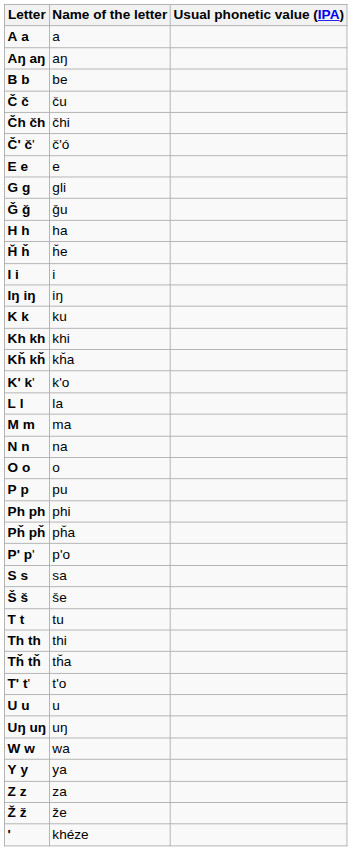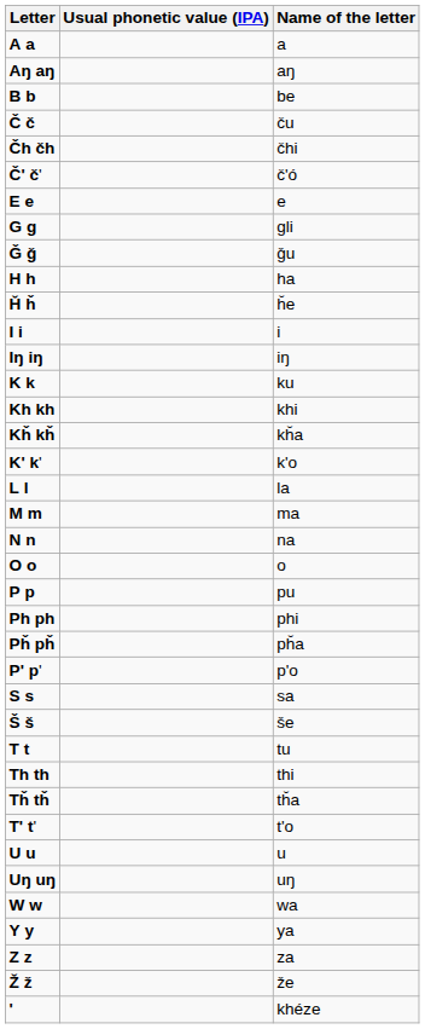 <table class=wikitable>
 <tr>
 <th>Letter</th>
+<th>Usual phonetic value (<a href='#'>IPA</a>)</th>
 <th>Name of the letter</th>
-<th>Usual phonetic value (<a href='#'>IPA</a>)</th>
 </tr>
 <tr>
 <td><strong>A a</strong></td>
+<td></td>
 <td>a</td>
-<td></td>
 </tr>
 <tr>
 <td><strong>Aŋ aŋ</strong></td>
+<td></td>
 <td>aŋ</td>
-<td></td>
 </tr>
 <tr>
 <td><strong>B b</strong></td>
+<td></td>
 <td>be</td>
-<td></td>
 </tr>
 <tr>
 <td><strong>Č č</strong></td>
+<td></td>
 <td>ču</td>
-<td></td>
 </tr>
 <tr>
 <td><strong>Čh čh</strong></td>
+<td></td>
 <td>čhi</td>
-<td></td>
 </tr>
 <tr>
 <td><strong>Č' č</strong>'</td>
+<td></td>
 <td>č'ó</td>
-<td></td>
 </tr>
 <tr>
 <td><strong>E e</strong></td>
+<td></td>
 <td>e</td>
-<td></td>
 </tr>
 <tr>
 <td><strong>G g</strong></td>
+<td></td>
 <td>gli</td>
-<td></td>
 </tr>
 <tr>
 <td><strong>Ǧ ǧ</strong></td>
+<td></td>
 <td>ǧu</td>
-<td></td>
 </tr>
 <tr>
 <td><strong>H h</strong></td>
+<td></td>
 <td>ha</td>
-<td></td>
 </tr>
 <tr>
 <td><strong>Ȟ ȟ</strong></td>
+<td></td>
 <td>ȟe</td>
-<td></td>
 </tr>
 <tr>
 <td><strong>I i</strong></td>
+<td></td>
 <td>i</td>
-<td></td>
 </tr>
 <tr>
 <td><strong>Iŋ iŋ</strong></td>
+<td></td>
 <td>iŋ</td>
-<td></td>
 </tr>
 <tr>
 <td><strong>K k</strong></td>
+<td></td>
 <td>ku</td>
-<td></td>
 </tr>
 <tr>
 <td><strong>Kh kh</strong></td>
+<td></td>
 <td>khi</td>
-<td></td>
 </tr>
 <tr>
 <td><strong>Kȟ kȟ</strong></td>
+<td></td>
 <td>kȟa</td>
-<td></td>
 </tr>
 <tr>
 <td><strong>K' k</strong>'</td>
+<td></td>
 <td>k'o</td>
-<td></td>
 </tr>
 <tr>
 <td><strong>L l</strong></td>
+<td></td>
 <td>la</td>
-<td></td>
 </tr>
 <tr>
 <td><strong>M m</strong></td>
+<td></td>
 <td>ma</td>
-<td></td>
 </tr>
 <tr>
 <td><strong>N n</strong></td>
+<td></td>
 <td>na</td>
-<td></td>
 </tr>
 <tr>
 <td><strong>O o</strong></td>
+<td></td>
 <td>o</td>
-<td></td>
 </tr>
 <tr>
 <td><strong>P p</strong></td>
+<td></td>
 <td>pu</td>
-<td></td>
 </tr>
 <tr>
 <td><strong>Ph ph</strong></td>
+<td></td>
 <td>phi</td>
-<td></td>
 </tr>
 <tr>
 <td><strong>Pȟ pȟ</strong></td>
+<td></td>
 <td>pȟa</td>
-<td></td>
 </tr>
 <tr>
 <td><strong>P' p</strong>'</td>
+<td></td>
 <td>p'o</td>
-<td></td>
 </tr>
 <tr>
 <td><strong>S s</strong></td>
+<td></td>
 <td>sa</td>
-<td></td>
 </tr>
 <tr>
 <td><strong>Š š</strong></td>
+<td></td>
 <td>še</td>
-<td></td>
 </tr>
 <tr>
 <td><strong>T t</strong></td>
+<td></td>
 <td>tu</td>
-<td></td>
 </tr>
 <tr>
 <td><strong>Th th</strong></td>
+<td></td>
 <td>thi</td>
-<td></td>
 </tr>
 <tr>
 <td><strong>Tȟ tȟ</strong></td>
+<td></td>
 <td>tȟa</td>
-<td></td>
 </tr>
 <tr>
 <td><strong>T' t</strong>'</td>
+<td></td>
 <td>t'o</td>
-<td></td>
 </tr>
 <tr>
 <td><strong>U u</strong></td>
+<td></td>
 <td>u</td>
-<td></td>
 </tr>
 <tr>
 <td><strong>Uŋ uŋ</strong></td>
+<td></td>
 <td>uŋ</td>
-<td></td>
 </tr>
 <tr>
 <td><strong>W w</strong></td>
+<td></td>
 <td>wa</td>
-<td></td>
 </tr>
 <tr>
 <td><strong>Y y</strong></td>
+<td></td>
 <td>ya</td>
-<td></td>
 </tr>
 <tr>
 <td><strong>Z z</strong></td>
+<td></td>
 <td>za</td>
-<td></td>
 </tr>
 <tr>
 <td><strong>Ž ž</strong></td>
+<td></td>
 <td>že</td>
-<td></td>
 </tr>
 <tr>
 <td><strong>' </strong></td>
+<td></td>
 <td>khéze</td>
-<td></td>
 </tr>
 </table>
